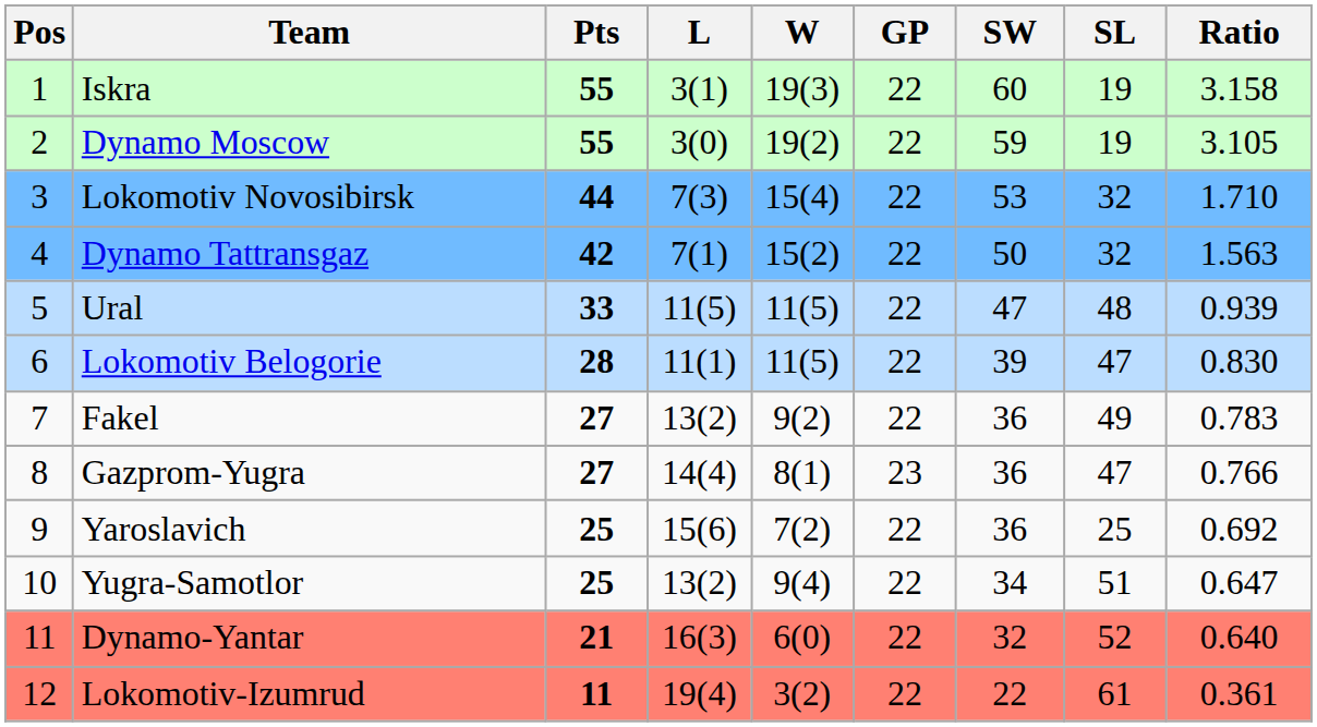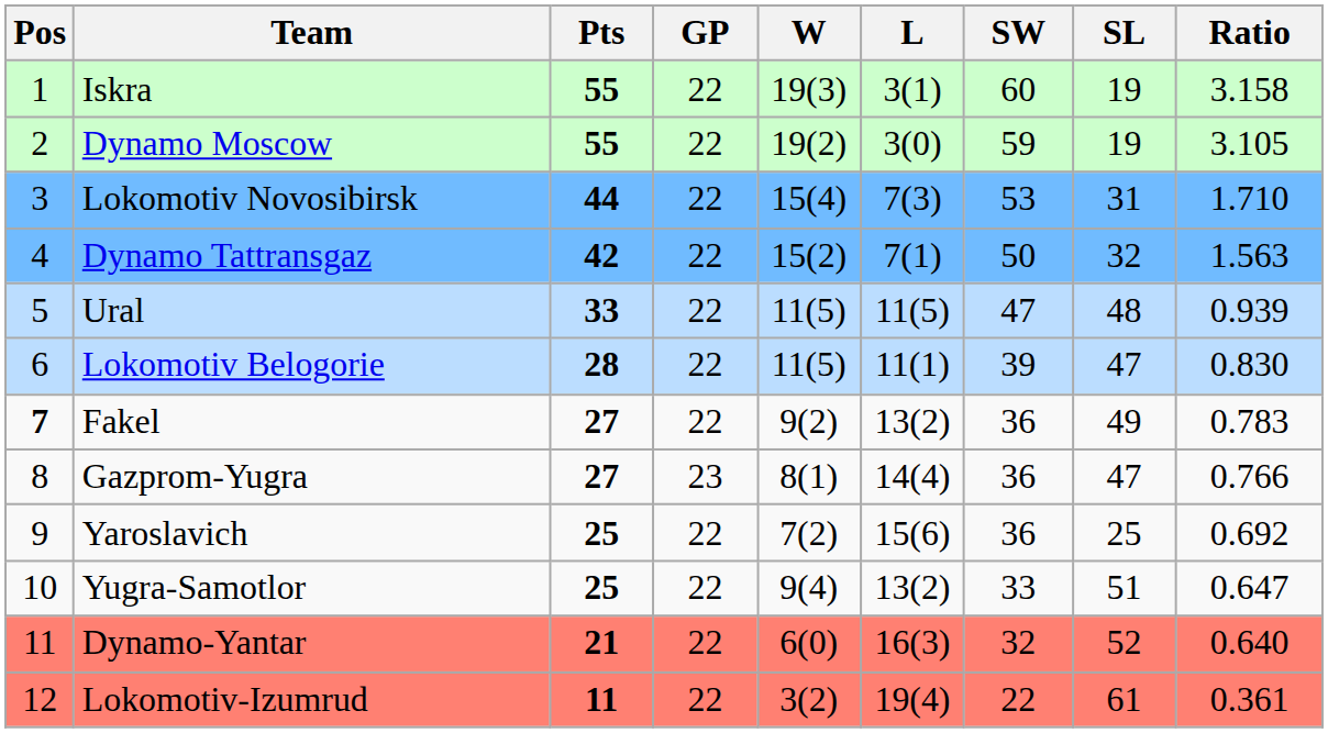 <table class="wikitable sortable" style="text-align: center;">
 <tr>
 <th width=20>Pos</th>
 <th width=210>Team</th>
 <th width=40><strong>Pts</strong></th>
+<th width=40>GP</th>
+<th width=40>W</th>
 <th width=40>L</th>
-<th width=40>W</th>
-<th width=40>GP</th>
 <th width=42>SW</th>
 <th width=40>SL</th>
 <th width=60>Ratio</th>
 </tr>
 <tr style="background: #ccffcc;">
 <td>1</td>
 <td align="left">Iskra</td>
 <td><strong>55</strong></td>
+<td>22</td>
+<td>19(3)</td>
 <td>3(1)</td>
-<td>19(3)</td>
-<td>22</td>
 <td>60</td>
 <td>19</td>
 <td>3.158</td>
 </tr>
 <tr style="background: #ccffcc;">
 <td>2</td>
 <td align="left"><a href='#'>Dynamo Moscow</a></td>
 <td><strong>55</strong></td>
+<td>22</td>
+<td>19(2)</td>
 <td>3(0)</td>
-<td>19(2)</td>
-<td>22</td>
 <td>59</td>
 <td>19</td>
 <td>3.105</td>
 </tr>
 <tr bgcolor=#70BBFF>
 <td>3</td>
 <td align="left">Lokomotiv Novosibirsk</td>
 <td><strong>44</strong></td>
+<td>22</td>
+<td>15(4)</td>
 <td>7(3)</td>
-<td>15(4)</td>
-<td>22</td>
 <td>53</td>
-<td>32</td>
+<td>31</td>
 <td>1.710</td>
 </tr>
 <tr bgcolor=#70BBFF>
 <td>4</td>
 <td align="left"><a href='#'>Dynamo Tattransgaz</a></td>
 <td><strong>42</strong></td>
+<td>22</td>
+<td>15(2)</td>
 <td>7(1)</td>
-<td>15(2)</td>
-<td>22</td>
 <td>50</td>
 <td>32</td>
 <td>1.563</td>
 </tr>
 <tr bgcolor=BBDDFF>
 <td>5</td>
 <td align="left">Ural</td>
 <td><strong>33</strong></td>
+<td>22</td>
 <td>11(5)</td>
 <td>11(5)</td>
-<td>22</td>
 <td>47</td>
 <td>48</td>
 <td>0.939</td>
 </tr>
 <tr bgcolor=BBDDFF>
 <td>6</td>
 <td align="left"><a href='#'>Lokomotiv Belogorie</a></td>
 <td><strong>28</strong></td>
+<td>22</td>
+<td>11(5)</td>
 <td>11(1)</td>
-<td>11(5)</td>
-<td>22</td>
 <td>39</td>
 <td>47</td>
 <td>0.830</td>
 </tr>
 <tr>
-<td>7</td>
+<td><strong>7</strong></td>
 <td align="left">Fakel</td>
 <td><strong>27</strong></td>
+<td>22</td>
+<td>9(2)</td>
 <td>13(2)</td>
-<td>9(2)</td>
-<td>22</td>
 <td>36</td>
 <td>49</td>
 <td>0.783</td>
 </tr>
 <tr>
 <td>8</td>
 <td align="left">Gazprom-Yugra</td>
 <td><strong>27</strong></td>
+<td>23</td>
+<td>8(1)</td>
 <td>14(4)</td>
-<td>8(1)</td>
-<td>23</td>
 <td>36</td>
 <td>47</td>
 <td>0.766</td>
 </tr>
 <tr>
 <td>9</td>
 <td align="left">Yaroslavich</td>
 <td><strong>25</strong></td>
+<td>22</td>
+<td>7(2)</td>
 <td>15(6)</td>
-<td>7(2)</td>
-<td>22</td>
 <td>36</td>
 <td>25</td>
 <td>0.692</td>
 </tr>
 <tr>
 <td>10</td>
 <td align="left">Yugra-Samotlor</td>
 <td><strong>25</strong></td>
+<td>22</td>
+<td>9(4)</td>
 <td>13(2)</td>
-<td>9(4)</td>
-<td>22</td>
-<td>34</td>
+<td>33</td>
 <td>51</td>
 <td>0.647</td>
 </tr>
 <tr bgcolor=#FF8072>
 <td>11</td>
 <td align="left">Dynamo-Yantar</td>
 <td><strong>21</strong></td>
+<td>22</td>
+<td>6(0)</td>
 <td>16(3)</td>
-<td>6(0)</td>
-<td>22</td>
 <td>32</td>
 <td>52</td>
 <td>0.640</td>
 </tr>
 <tr bgcolor=#FF8072>
 <td>12</td>
 <td align="left">Lokomotiv-Izumrud</td>
 <td><strong>11</strong></td>
+<td>22</td>
+<td>3(2)</td>
 <td>19(4)</td>
-<td>3(2)</td>
-<td>22</td>
 <td>22</td>
 <td>61</td>
 <td>0.361</td>
 </tr>
 </table>
